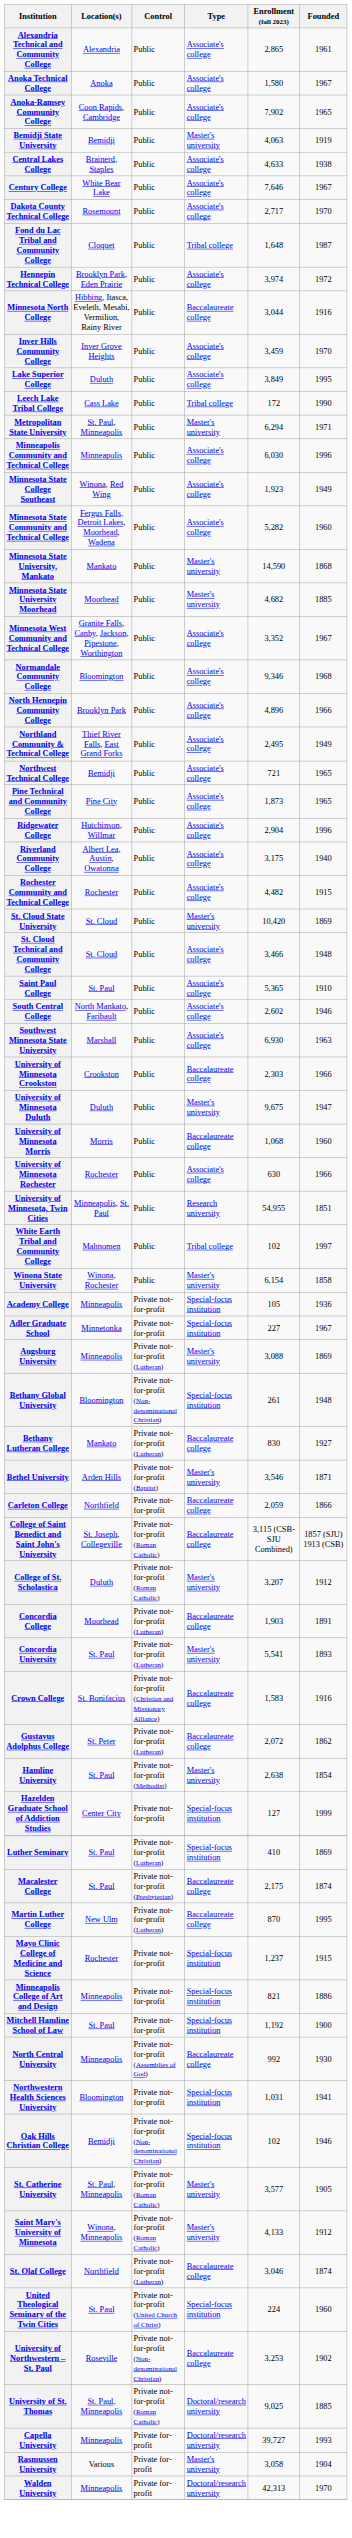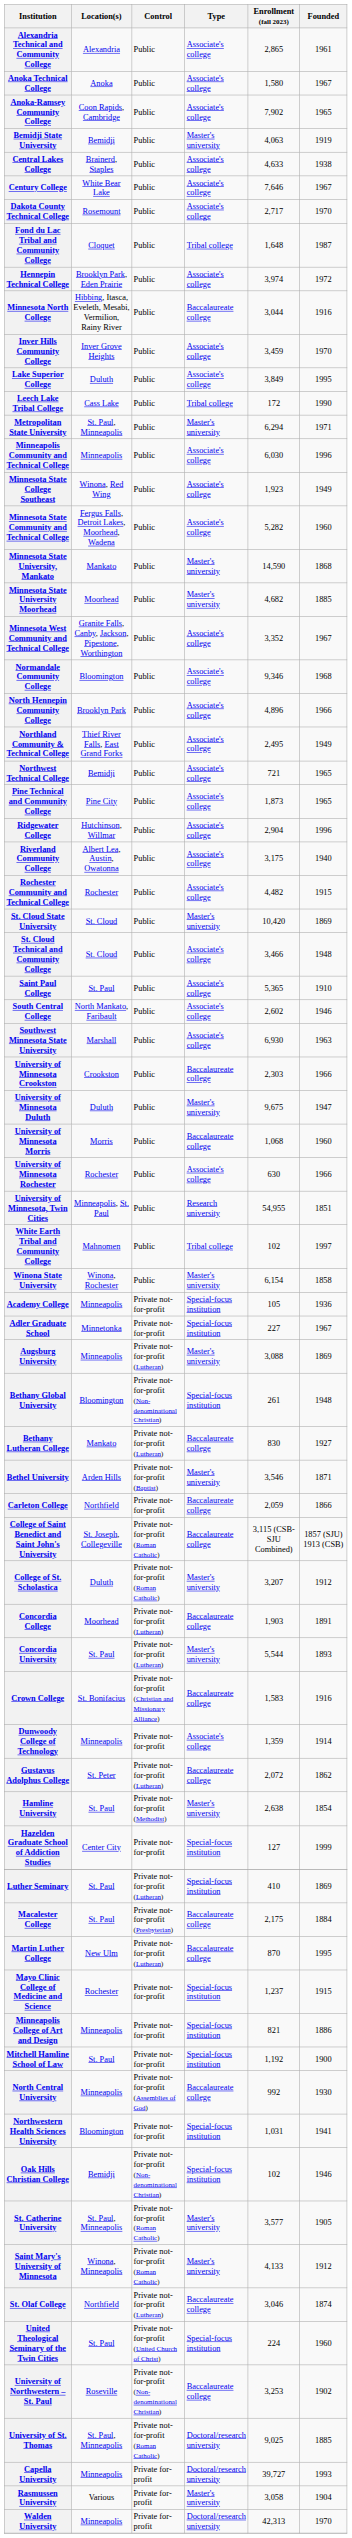 <table class="wikitable sortable plainrowheaders" style="text-align:left; width:100%; font-size:95%">
 <tr>
 <th scope="col" width="140">Institution</th>
 <th scope="col" width="125">Location(s)</th>
 <th scope="col" width="100">Control</th>
 <th scope="col" width="100">Type</th>
 <th scope="col" width="100">Enrollment<br><small>(fall 2023)</small></th>
 <th scope="col" width="100">Founded</th>
 </tr>
 <tr>
 <th scope="row"><a href='#'>Alexandria Technical and Community College</a></th>
 <td align="center"><a href='#'>Alexandria</a></td>
 <td>Public</td>
 <td><a href='#'>Associate's college</a></td>
 <td align="center">2,865</td>
 <td align="center">1961</td>
 </tr>
 <tr>
 <th scope="row"><a href='#'>Anoka Technical College</a></th>
 <td align="center"><a href='#'>Anoka</a></td>
 <td>Public</td>
 <td><a href='#'>Associate's college</a></td>
 <td align="center">1,580</td>
 <td align="center">1967</td>
 </tr>
 <tr>
 <th scope="row"><a href='#'>Anoka-Ramsey Community College</a></th>
 <td align="center"><a href='#'>Coon Rapids</a>, <a href='#'>Cambridge</a></td>
 <td>Public</td>
 <td><a href='#'>Associate's college</a></td>
 <td align="center">7,902</td>
 <td align="center">1965</td>
 </tr>
 <tr>
 <th scope="row"><a href='#'>Bemidji State University</a></th>
 <td align="center"><a href='#'>Bemidji</a></td>
 <td>Public</td>
 <td><a href='#'>Master's university</a></td>
 <td align="center">4,063</td>
 <td align="center">1919</td>
 </tr>
 <tr>
 <th scope="row"><a href='#'>Central Lakes College</a></th>
 <td align="center"><a href='#'>Brainerd</a>, <a href='#'>Staples</a></td>
 <td>Public</td>
 <td><a href='#'>Associate's college</a></td>
 <td align="center">4,633</td>
 <td align="center">1938</td>
 </tr>
 <tr>
 <th scope="row"><a href='#'>Century College</a></th>
 <td align="center"><a href='#'>White Bear Lake</a></td>
 <td>Public</td>
 <td><a href='#'>Associate's college</a></td>
 <td align="center">7,646</td>
 <td align="center">1967</td>
 </tr>
 <tr>
 <th scope="row"><a href='#'>Dakota County Technical College</a></th>
 <td align="center"><a href='#'>Rosemount</a></td>
 <td>Public</td>
 <td><a href='#'>Associate's college</a></td>
 <td align="center">2,717</td>
 <td align="center">1970</td>
 </tr>
 <tr>
 <th scope="row"><a href='#'>Fond du Lac Tribal and Community College</a></th>
 <td align="center"><a href='#'>Cloquet</a></td>
 <td>Public</td>
 <td><a href='#'>Tribal college</a></td>
 <td align="center">1,648</td>
 <td align="center">1987</td>
 </tr>
 <tr>
 <th scope="row"><a href='#'>Hennepin Technical College</a></th>
 <td align="center"><a href='#'>Brooklyn Park</a>, <a href='#'>Eden Prairie</a></td>
 <td>Public</td>
 <td><a href='#'>Associate's college</a></td>
 <td align="center">3,974</td>
 <td align="center">1972</td>
 </tr>
 <tr>
 <th scope="row"><a href='#'>Minnesota North College</a></th>
 <td align="center"><a href='#'>Hibbing</a>, Itasca, Eveleth, Mesabi, Vermilion, Rainy River</td>
 <td>Public</td>
 <td><a href='#'>Baccalaureate college</a></td>
 <td align="center">3,044</td>
 <td align="center">1916</td>
 </tr>
 <tr>
 <th scope="row"><a href='#'>Inver Hills Community College</a></th>
 <td align="center"><a href='#'>Inver Grove Heights</a></td>
 <td>Public</td>
 <td><a href='#'>Associate's college</a></td>
 <td align="center">3,459</td>
 <td align="center">1970</td>
 </tr>
 <tr>
 <th scope="row"><a href='#'>Lake Superior College</a></th>
 <td align="center"><a href='#'>Duluth</a></td>
 <td>Public</td>
 <td><a href='#'>Associate's college</a></td>
 <td align="center">3,849</td>
 <td align="center">1995</td>
 </tr>
 <tr>
 <th scope="row"><a href='#'>Leech Lake Tribal College</a></th>
 <td align="center"><a href='#'>Cass Lake</a></td>
 <td>Public</td>
 <td><a href='#'>Tribal college</a></td>
 <td align="center">172</td>
 <td align="center">1990</td>
 </tr>
 <tr>
 <th scope="row"><a href='#'>Metropolitan State University</a></th>
 <td align="center"><a href='#'>St. Paul</a>, <a href='#'>Minneapolis</a></td>
 <td>Public</td>
 <td><a href='#'>Master's university</a></td>
 <td align="center">6,294</td>
 <td align="center">1971</td>
 </tr>
 <tr>
 <th scope="row"><a href='#'>Minneapolis Community and Technical College</a></th>
 <td align="center"><a href='#'>Minneapolis</a></td>
 <td>Public</td>
 <td><a href='#'>Associate's college</a></td>
 <td align="center">6,030</td>
 <td align="center">1996</td>
 </tr>
 <tr>
 <th scope="row"><a href='#'>Minnesota State College Southeast</a></th>
 <td align="center"><a href='#'>Winona</a>, <a href='#'>Red Wing</a></td>
 <td>Public</td>
 <td><a href='#'>Associate's college</a></td>
 <td align="center">1,923</td>
 <td align="center">1949</td>
 </tr>
 <tr>
 <th scope="row"><a href='#'>Minnesota State Community and Technical College</a></th>
 <td align="center"><a href='#'>Fergus Falls</a>, <a href='#'>Detroit Lakes</a>, <a href='#'>Moorhead</a>, <a href='#'>Wadena</a></td>
 <td>Public</td>
 <td><a href='#'>Associate's college</a></td>
 <td align="center">5,282</td>
 <td align="center">1960</td>
 </tr>
 <tr>
 <th scope="row"><a href='#'>Minnesota State University, Mankato</a></th>
 <td align="center"><a href='#'>Mankato</a></td>
 <td>Public</td>
 <td><a href='#'>Master's university</a></td>
 <td align="center">14,590</td>
 <td align="center">1868</td>
 </tr>
 <tr>
 <th scope="row"><a href='#'>Minnesota State University Moorhead</a></th>
 <td align="center"><a href='#'>Moorhead</a></td>
 <td>Public</td>
 <td><a href='#'>Master's university</a></td>
 <td align="center">4,682</td>
 <td align="center">1885</td>
 </tr>
 <tr>
 <th scope="row"><a href='#'>Minnesota West Community and Technical College</a></th>
 <td align="center"><a href='#'>Granite Falls</a>, <a href='#'>Canby</a>, <a href='#'>Jackson</a>, <a href='#'>Pipestone</a>, <a href='#'>Worthington</a></td>
 <td>Public</td>
 <td><a href='#'>Associate's college</a></td>
 <td align="center">3,352</td>
 <td align="center">1967</td>
 </tr>
 <tr>
 <th scope="row"><a href='#'>Normandale Community College</a></th>
 <td align="center"><a href='#'>Bloomington</a></td>
 <td>Public</td>
 <td><a href='#'>Associate's college</a></td>
 <td align="center">9,346</td>
 <td align="center">1968</td>
 </tr>
 <tr>
 <th scope="row"><a href='#'>North Hennepin Community College</a></th>
 <td align="center"><a href='#'>Brooklyn Park</a></td>
 <td>Public</td>
 <td><a href='#'>Associate's college</a></td>
 <td align="center">4,896</td>
 <td align="center">1966</td>
 </tr>
 <tr>
 <th scope="row"><a href='#'>Northland Community & Technical College</a></th>
 <td align="center"><a href='#'>Thief River Falls</a>, <a href='#'>East Grand Forks</a></td>
 <td>Public</td>
 <td><a href='#'>Associate's college</a></td>
 <td align="center">2,495</td>
 <td align="center">1949</td>
 </tr>
 <tr>
 <th scope="row"><a href='#'>Northwest Technical College</a></th>
 <td align="center"><a href='#'>Bemidji</a></td>
 <td>Public</td>
 <td><a href='#'>Associate's college</a></td>
 <td align="center">721</td>
 <td align="center">1965</td>
 </tr>
 <tr>
 <th scope="row"><a href='#'>Pine Technical and Community College</a></th>
 <td align="center"><a href='#'>Pine City</a></td>
 <td>Public</td>
 <td><a href='#'>Associate's college</a></td>
 <td align="center">1,873</td>
 <td align="center">1965</td>
 </tr>
 <tr>
 <th scope="row"><a href='#'>Ridgewater College</a></th>
 <td align="center"><a href='#'>Hutchinson</a>, <a href='#'>Willmar</a></td>
 <td>Public</td>
 <td><a href='#'>Associate's college</a></td>
 <td align="center">2,904</td>
 <td align="center">1996</td>
 </tr>
 <tr>
 <th scope="row"><a href='#'>Riverland Community College</a></th>
 <td align="center"><a href='#'>Albert Lea</a>, <a href='#'>Austin</a>, <a href='#'>Owatonna</a></td>
 <td>Public</td>
 <td><a href='#'>Associate's college</a></td>
 <td align="center">3,175</td>
 <td align="center">1940</td>
 </tr>
 <tr>
 <th scope="row"><a href='#'>Rochester Community and Technical College</a></th>
 <td align="center"><a href='#'>Rochester</a></td>
 <td>Public</td>
 <td><a href='#'>Associate's college</a></td>
 <td align="center">4,482</td>
 <td align="center">1915</td>
 </tr>
 <tr>
 <th scope="row"><a href='#'>St. Cloud State University</a></th>
 <td align="center"><a href='#'>St. Cloud</a></td>
 <td>Public</td>
 <td><a href='#'>Master's university</a></td>
 <td align="center">10,420</td>
 <td align="center">1869</td>
 </tr>
 <tr>
 <th scope="row"><a href='#'>St. Cloud Technical and Community College</a></th>
 <td align="center"><a href='#'>St. Cloud</a></td>
 <td>Public</td>
 <td><a href='#'>Associate's college</a></td>
 <td align="center">3,466</td>
 <td align="center">1948</td>
 </tr>
 <tr>
 <th scope="row"><a href='#'>Saint Paul College</a></th>
 <td align="center"><a href='#'>St. Paul</a></td>
 <td>Public</td>
 <td><a href='#'>Associate's college</a></td>
 <td align="center">5,365</td>
 <td align="center">1910</td>
 </tr>
 <tr>
 <th scope="row"><a href='#'>South Central College</a></th>
 <td align="center"><a href='#'>North Mankato</a>, <a href='#'>Faribault</a></td>
 <td>Public</td>
 <td><a href='#'>Associate's college</a></td>
 <td align="center">2,602</td>
 <td align="center">1946</td>
 </tr>
 <tr>
 <th scope="row"><a href='#'>Southwest Minnesota State University</a></th>
 <td align="center"><a href='#'>Marshall</a></td>
 <td>Public</td>
 <td><a href='#'>Associate's college</a></td>
 <td align="center">6,930</td>
 <td align="center">1963</td>
 </tr>
 <tr>
 <th scope="row"><a href='#'>University of Minnesota Crookston</a></th>
 <td align="center"><a href='#'>Crookston</a></td>
 <td>Public</td>
 <td><a href='#'>Baccalaureate college</a></td>
 <td align="center">2,303</td>
 <td align="center">1966</td>
 </tr>
 <tr>
 <th scope="row"><a href='#'>University of Minnesota Duluth</a></th>
 <td align="center"><a href='#'>Duluth</a></td>
 <td>Public</td>
 <td><a href='#'>Master's university</a></td>
 <td align="center">9,675</td>
 <td align="center">1947</td>
 </tr>
 <tr>
 <th scope="row"><a href='#'>University of Minnesota Morris</a></th>
 <td align="center"><a href='#'>Morris</a></td>
 <td>Public</td>
 <td><a href='#'>Baccalaureate college</a></td>
 <td align="center">1,068</td>
 <td align="center">1960</td>
 </tr>
 <tr>
 <th scope="row"><a href='#'>University of Minnesota Rochester</a></th>
 <td align="center"><a href='#'>Rochester</a></td>
 <td>Public</td>
 <td><a href='#'>Associate's college</a></td>
 <td align="center">630</td>
 <td align="center">1966</td>
 </tr>
 <tr>
 <th scope="row"><a href='#'>University of Minnesota, Twin Cities</a></th>
 <td align="center"><a href='#'>Minneapolis</a>, <a href='#'>St. Paul</a></td>
 <td>Public</td>
 <td><a href='#'>Research university</a></td>
 <td align="center">54,955</td>
 <td align="center">1851</td>
 </tr>
 <tr>
 <th scope="row"><a href='#'>White Earth Tribal and Community College</a></th>
 <td align="center"><a href='#'>Mahnomen</a></td>
 <td>Public</td>
 <td><a href='#'>Tribal college</a></td>
 <td align="center">102</td>
 <td align="center">1997</td>
 </tr>
 <tr>
 <th scope="row"><a href='#'>Winona State University</a></th>
 <td align="center"><a href='#'>Winona</a>, <a href='#'>Rochester</a></td>
 <td>Public</td>
 <td><a href='#'>Master's university</a></td>
 <td align="center">6,154</td>
 <td align="center">1858</td>
 </tr>
 <tr>
 <th scope="row"><a href='#'>Academy College</a></th>
 <td align="center"><a href='#'>Minneapolis</a></td>
 <td>Private not-for-profit</td>
 <td><a href='#'>Special-focus institution</a></td>
 <td align="center">105</td>
 <td align="center">1936</td>
 </tr>
 <tr>
 <th scope="row"><a href='#'>Adler Graduate School</a></th>
 <td align="center"><a href='#'>Minnetonka</a></td>
 <td>Private not-for-profit</td>
 <td><a href='#'>Special-focus institution</a></td>
 <td align="center">227</td>
 <td align="center">1967</td>
 </tr>
 <tr>
 <th scope="row"><a href='#'>Augsburg University</a></th>
 <td align="center"><a href='#'>Minneapolis</a></td>
 <td>Private not-for-profit<br><small>(<a href='#'>Lutheran</a>)</small></td>
 <td><a href='#'>Master's university</a></td>
 <td align="center">3,088</td>
 <td align="center">1869</td>
 </tr>
 <tr>
 <th scope="row"><a href='#'>Bethany Global University</a></th>
 <td align="center"><a href='#'>Bloomington</a></td>
 <td>Private not-for-profit<br><small>(<a href='#'>Non-denominational Christian</a>)</small></td>
 <td><a href='#'>Special-focus institution</a></td>
 <td align="center">261</td>
 <td align="center">1948</td>
 </tr>
 <tr>
 <th scope="row"><a href='#'>Bethany Lutheran College</a></th>
 <td align="center"><a href='#'>Mankato</a></td>
 <td>Private not-for-profit<br><small>(<a href='#'>Lutheran</a>)</small></td>
 <td><a href='#'>Baccalaureate college</a></td>
 <td align="center">830</td>
 <td align="center">1927</td>
 </tr>
 <tr>
 <th scope="row"><a href='#'>Bethel University</a></th>
 <td align="center"><a href='#'>Arden Hills</a></td>
 <td>Private not-for-profit<br><small>(<a href='#'>Baptist</a>)</small></td>
 <td><a href='#'>Master's university</a></td>
 <td align="center">3,546</td>
 <td align="center">1871</td>
 </tr>
 <tr>
 <th scope="row"><a href='#'>Carleton College</a></th>
 <td align="center"><a href='#'>Northfield</a></td>
 <td>Private not-for-profit</td>
 <td><a href='#'>Baccalaureate college</a></td>
 <td align="center">2,059</td>
 <td align="center">1866</td>
 </tr>
 <tr>
 <th scope="row"><a href='#'>College of Saint Benedict and Saint John's University</a></th>
 <td align="center"><a href='#'>St. Joseph</a>, <a href='#'>Collegeville</a></td>
 <td>Private not-for-profit<br><small>(<a href='#'>Roman Catholic</a>)</small></td>
 <td><a href='#'>Baccalaureate college</a></td>
 <td align="center">3,115 (CSB-SJU Combined)</td>
 <td align="center">1857 (SJU) 1913 (CSB)</td>
 </tr>
 <tr>
 <th scope="row"><a href='#'>College of St. Scholastica</a></th>
 <td align="center"><a href='#'>Duluth</a></td>
 <td>Private not-for-profit<br><small>(<a href='#'>Roman Catholic</a>)</small></td>
 <td><a href='#'>Master's university</a></td>
 <td align="center">3,207</td>
 <td align="center">1912</td>
 </tr>
 <tr>
 <th scope="row"><a href='#'>Concordia College</a></th>
 <td align="center"><a href='#'>Moorhead</a></td>
 <td>Private not-for-profit<br><small>(<a href='#'>Lutheran</a>)</small></td>
 <td><a href='#'>Baccalaureate college</a></td>
 <td align="center">1,903</td>
 <td align="center">1891</td>
 </tr>
 <tr>
 <th scope="row"><a href='#'>Concordia University</a></th>
 <td align="center"><a href='#'>St. Paul</a></td>
 <td>Private not-for-profit<br><small>(<a href='#'>Lutheran</a>)</small></td>
 <td><a href='#'>Master's university</a></td>
-<td align="center">5,541</td>
+<td align="center">5,544</td>
 <td align="center">1893</td>
 </tr>
 <tr>
 <th scope="row"><a href='#'>Crown College</a></th>
 <td align="center"><a href='#'>St. Bonifacius</a></td>
 <td>Private not-for-profit<br><small>(<a href='#'>Christian and Missionary Alliance</a>)</small></td>
 <td><a href='#'>Baccalaureate college</a></td>
 <td align="center">1,583</td>
 <td align="center">1916</td>
+</tr>
+<tr>
+<th scope="row"><a href='#'>Dunwoody College of Technology</a></th>
+<td align="center"><a href='#'>Minneapolis</a></td>
+<td>Private not-for-profit</td>
+<td><a href='#'>Associate's college</a></td>
+<td align="center">1,359</td>
+<td align="center">1914</td>
 </tr>
 <tr>
 <th scope="row"><a href='#'>Gustavus Adolphus College</a></th>
 <td align="center"><a href='#'>St. Peter</a></td>
 <td>Private not-for-profit<br><small>(<a href='#'>Lutheran</a>)</small></td>
 <td><a href='#'>Baccalaureate college</a></td>
 <td align="center">2,072</td>
 <td align="center">1862</td>
 </tr>
 <tr>
 <th scope="row"><a href='#'>Hamline University</a></th>
 <td align="center"><a href='#'>St. Paul</a></td>
 <td>Private not-for-profit<br><small>(<a href='#'>Methodist</a>)</small></td>
 <td><a href='#'>Master's university</a></td>
 <td align="center">2,638</td>
 <td align="center">1854</td>
 </tr>
 <tr>
 <th scope="row"><a href='#'>Hazelden Graduate School of Addiction Studies</a></th>
 <td align="center"><a href='#'>Center City</a></td>
 <td>Private not-for-profit</td>
 <td><a href='#'>Special-focus institution</a></td>
 <td align="center">127</td>
 <td align="center">1999</td>
 </tr>
 <tr>
 </tr>
 <tr>
 <th scope="row"><a href='#'>Luther Seminary</a></th>
 <td align="center"><a href='#'>St. Paul</a></td>
 <td>Private not-for-profit<br><small>(<a href='#'>Lutheran</a>)</small></td>
 <td><a href='#'>Special-focus institution</a></td>
 <td align="center">410</td>
 <td align="center">1869</td>
 </tr>
 <tr>
 <th scope="row"><a href='#'>Macalester College</a></th>
 <td align="center"><a href='#'>St. Paul</a></td>
 <td>Private not-for-profit<br><small>(<a href='#'>Presbyterian</a>)</small></td>
 <td><a href='#'>Baccalaureate college</a></td>
 <td align="center">2,175</td>
-<td align="center">1874</td>
+<td align="center">1884</td>
 </tr>
 <tr>
 <th scope="row"><a href='#'>Martin Luther College</a></th>
 <td align="center"><a href='#'>New Ulm</a></td>
 <td>Private not-for-profit<br><small>(<a href='#'>Lutheran</a>)</small></td>
 <td><a href='#'>Baccalaureate college</a></td>
 <td align="center">870</td>
 <td align="center">1995</td>
 </tr>
 <tr>
 <th scope="row"><a href='#'>Mayo Clinic College of Medicine and Science</a></th>
 <td align="center"><a href='#'>Rochester</a></td>
 <td>Private not-for-profit</td>
 <td><a href='#'>Special-focus institution</a></td>
 <td align="center">1,237</td>
 <td align="center">1915</td>
 </tr>
 <tr>
 <th scope="row"><a href='#'>Minneapolis College of Art and Design</a></th>
 <td align="center"><a href='#'>Minneapolis</a></td>
 <td>Private not-for-profit</td>
 <td><a href='#'>Special-focus institution</a></td>
 <td align="center">821</td>
 <td align="center">1886</td>
 </tr>
 <tr>
 <th scope="row"><a href='#'>Mitchell Hamline School of Law</a></th>
 <td align="center"><a href='#'>St. Paul</a></td>
 <td>Private not-for-profit</td>
 <td><a href='#'>Special-focus institution</a></td>
 <td align="center">1,192</td>
 <td align="center">1900</td>
 </tr>
 <tr>
 <th scope="row"><a href='#'>North Central University</a></th>
 <td align="center"><a href='#'>Minneapolis</a></td>
 <td>Private not-for-profit<br><small>(<a href='#'>Assemblies of God</a>)</small></td>
 <td><a href='#'>Baccalaureate college</a></td>
 <td align="center">992</td>
 <td align="center">1930</td>
 </tr>
 <tr>
 <th scope="row"><a href='#'>Northwestern Health Sciences University</a></th>
 <td align="center"><a href='#'>Bloomington</a></td>
 <td>Private not-for-profit</td>
 <td><a href='#'>Special-focus institution</a></td>
 <td align="center">1,031</td>
 <td align="center">1941</td>
 </tr>
 <tr>
 <th scope="row"><a href='#'>Oak Hills Christian College</a></th>
 <td align="center"><a href='#'>Bemidji</a></td>
 <td>Private not-for-profit<br><small>(<a href='#'>Non-denominational Christian</a>)</small></td>
 <td><a href='#'>Special-focus institution</a></td>
 <td align="center">102</td>
 <td align="center">1946</td>
 </tr>
 <tr>
 <th scope="row"><a href='#'>St. Catherine University</a></th>
 <td align="center"><a href='#'>St. Paul</a>, <a href='#'>Minneapolis</a></td>
 <td>Private not-for-profit<br><small>(<a href='#'>Roman Catholic</a>)</small></td>
 <td><a href='#'>Master's university</a></td>
 <td align="center">3,577</td>
 <td align="center">1905</td>
 </tr>
 <tr>
 <th scope="row"><a href='#'>Saint Mary's University of Minnesota</a></th>
 <td align="center"><a href='#'>Winona</a>, <a href='#'>Minneapolis</a></td>
 <td>Private not-for-profit<br><small>(<a href='#'>Roman Catholic</a>)</small></td>
 <td><a href='#'>Master's university</a></td>
 <td align="center">4,133</td>
 <td align="center">1912</td>
 </tr>
 <tr>
 <th scope="row"><a href='#'>St. Olaf College</a></th>
 <td align="center"><a href='#'>Northfield</a></td>
 <td>Private not-for-profit<br><small>(<a href='#'>Lutheran</a>)</small></td>
 <td><a href='#'>Baccalaureate college</a></td>
 <td align="center">3,046</td>
 <td align="center">1874</td>
 </tr>
 <tr>
 <th scope="row"><a href='#'>United Theological Seminary of the Twin Cities</a></th>
 <td align="center"><a href='#'>St. Paul</a></td>
 <td>Private not-for-profit<br><small>(<a href='#'>United Church of Christ</a>)</small></td>
 <td><a href='#'>Special-focus institution</a></td>
 <td align="center">224</td>
 <td align="center">1960</td>
 </tr>
 <tr>
 <th scope="row"><a href='#'>University of Northwestern – St. Paul</a></th>
 <td align="center"><a href='#'>Roseville</a></td>
 <td>Private not-for-profit<br><small>(<a href='#'>Non-denominational Christian</a>)</small></td>
 <td><a href='#'>Baccalaureate college</a></td>
 <td align="center">3,253</td>
 <td align="center">1902</td>
 </tr>
 <tr>
 <th scope="row"><a href='#'>University of St. Thomas</a></th>
 <td align="center"><a href='#'>St. Paul</a>, <a href='#'>Minneapolis</a></td>
 <td>Private not-for-profit<br><small>(<a href='#'>Roman Catholic</a>)</small></td>
 <td><a href='#'>Doctoral/research university</a></td>
 <td align="center">9,025</td>
 <td align="center">1885</td>
 </tr>
 <tr>
 <th scope="row"><a href='#'>Capella University</a></th>
 <td align="center"><a href='#'>Minneapolis</a></td>
 <td>Private for-profit</td>
 <td><a href='#'>Doctoral/research university</a></td>
 <td align="center">39,727</td>
 <td align="center">1993</td>
 </tr>
 <tr>
 <th scope="row"><a href='#'>Rasmussen University</a></th>
 <td align="center">Various</td>
 <td>Private for-profit</td>
 <td><a href='#'>Master's university</a></td>
 <td align="center">3,058</td>
 <td align="center">1904</td>
 </tr>
 <tr>
 <th scope="row"><a href='#'>Walden University</a></th>
 <td align="center"><a href='#'>Minneapolis</a></td>
 <td>Private for-profit</td>
 <td><a href='#'>Doctoral/research university</a></td>
 <td align="center">42,313</td>
 <td align="center">1970</td>
 </tr>
 <tr>
 </tr>
 </table>
